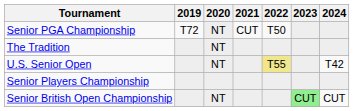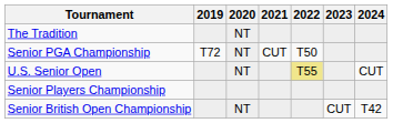 <table class="wikitable" style="font-size:95%;text-align:center;">
 <tr>
 <th>Tournament</th>
 <th>2019</th>
 <th>2020</th>
 <th>2021</th>
 <th>2022</th>
 <th>2023</th>
 <th>2024</th>
 </tr>
 <tr>
+<td align=left><a href='#'>The Tradition</a></td>
+<td style="background:#eeeeee;"></td>
+<td style="background:#eeeeee;">NT</td>
+<td style="background:#eeeeee;"></td>
+<td style="background:#eeeeee;"></td>
+<td style="background:#eeeeee;"></td>
+<td style="background:#eeeeee;"></td>
+</tr>
+<tr>
 <td align=left><a href='#'>Senior PGA Championship</a></td>
 <td>T72</td>
 <td style="background:#eeeeee;">NT</td>
 <td>CUT</td>
 <td>T50</td>
-<td style="background:#eeeeee;"></td>
-<td style="background:#eeeeee;"></td>
-</tr>
-<tr>
-<td align=left><a href='#'>The Tradition</a></td>
-<td style="background:#eeeeee;"></td>
-<td style="background:#eeeeee;">NT</td>
-<td style="background:#eeeeee;"></td>
-<td style="background:#eeeeee;"></td>
 <td style="background:#eeeeee;"></td>
 <td style="background:#eeeeee;"></td>
 </tr>
 <tr>
 <td align=left><a href='#'>U.S. Senior Open</a></td>
 <td style="background:#eeeeee;"></td>
 <td style="background:#eeeeee;">NT</td>
 <td style="background:#eeeeee;"></td>
 <td style="background: khaki;">T55</td>
 <td style="background:#eeeeee;"></td>
-<td>T42</td>
+<td>CUT</td>
 </tr>
 <tr>
 <td align=left><a href='#'>Senior Players Championship</a></td>
 <td style="background:#eeeeee;"></td>
 <td style="background:#eeeeee;"></td>
 <td style="background:#eeeeee;"></td>
 <td style="background:#eeeeee;"></td>
 <td style="background:#eeeeee;"></td>
 <td style="background:#eeeeee;"></td>
 </tr>
 <tr>
 <td align=left><a href='#'>Senior British Open Championship</a></td>
 <td style="background:#eeeeee;"></td>
 <td style="background:#eeeeee;">NT</td>
 <td style="background:#eeeeee;"></td>
 <td style="background:#eeeeee;"></td>
-<td style="background: lightgreen;">CUT</td>
 <td>CUT</td>
+<td>T42</td>
 </tr>
 </table>
